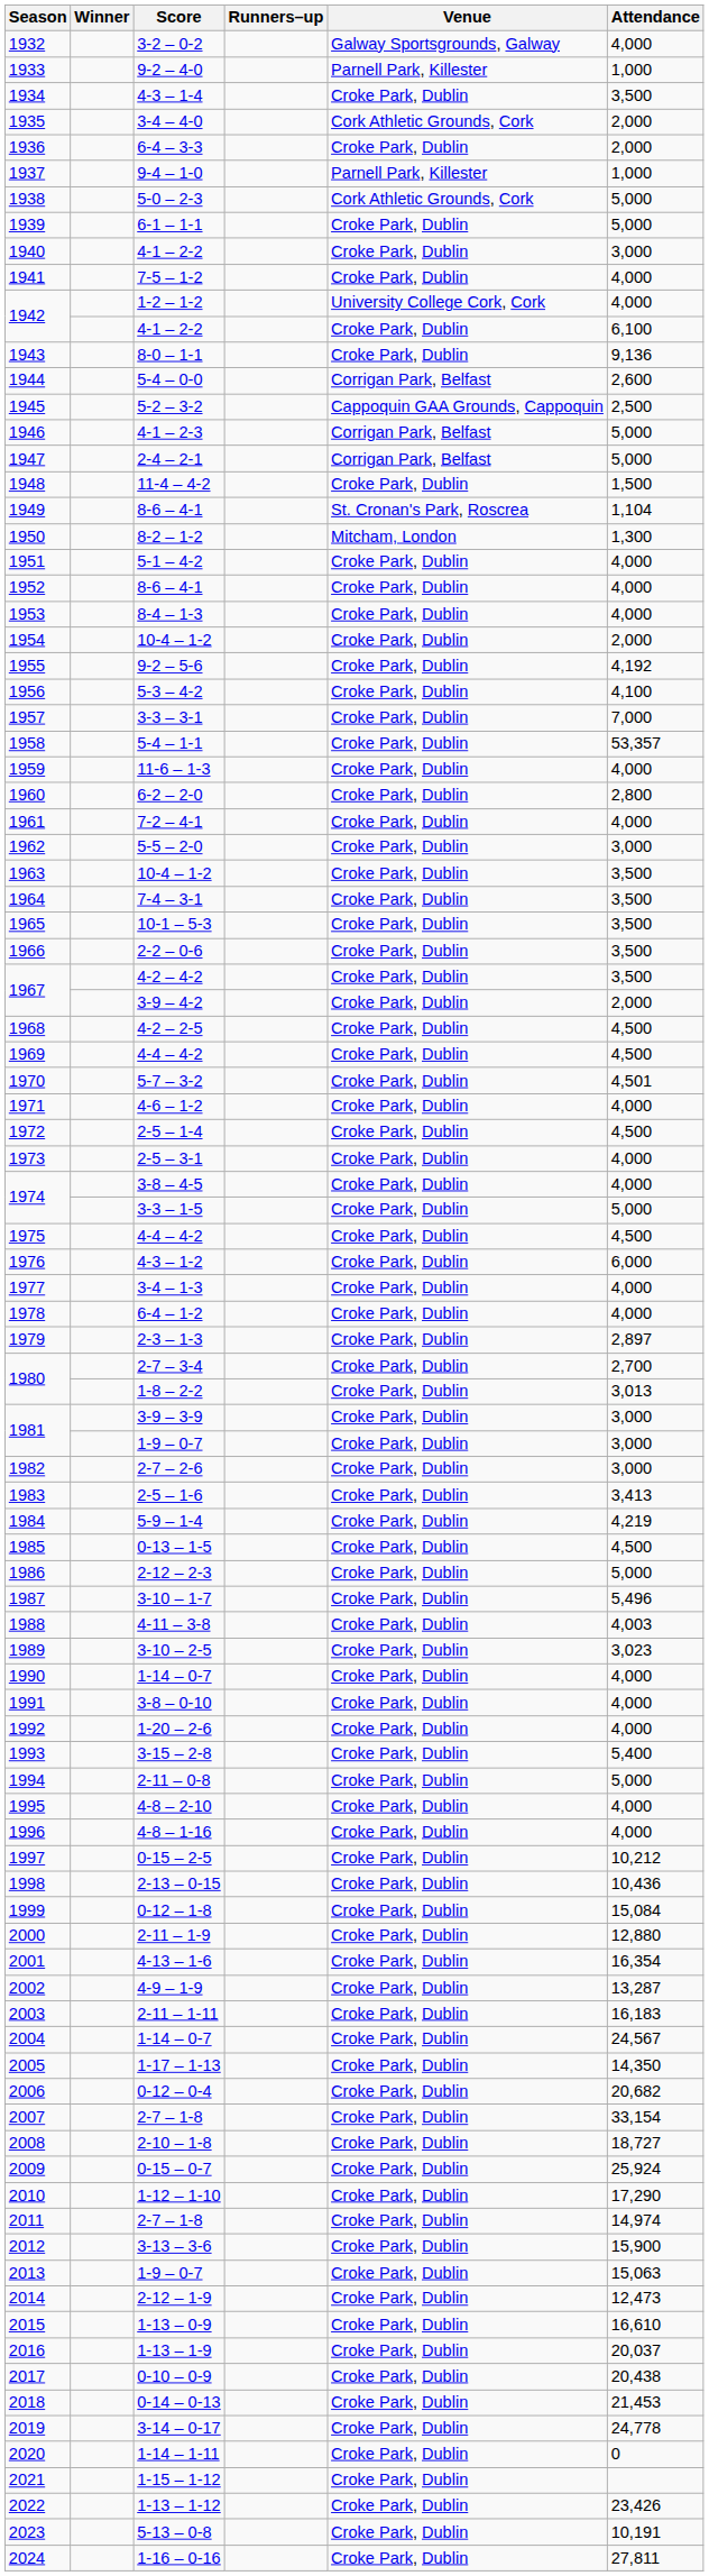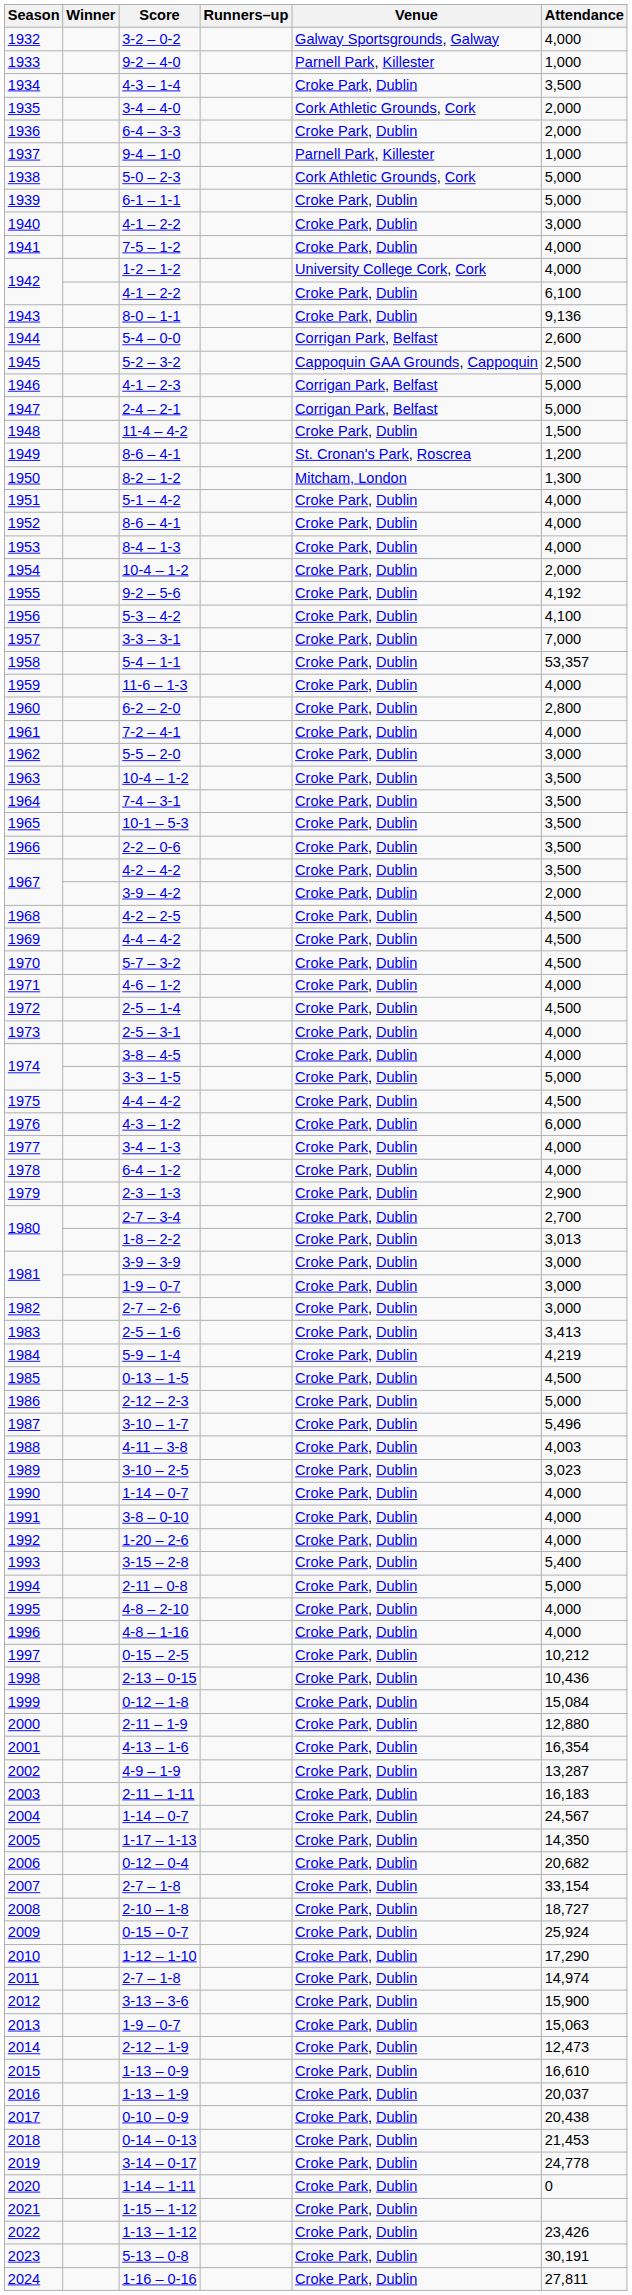 <table class="sortable wikitable">
 <tr>
 <th>Season</th>
 <th>Winner</th>
 <th>Score</th>
 <th>Runners–up</th>
 <th>Venue</th>
 <th>Attendance</th>
 </tr>
 <tr>
 <td><a href='#'>1932</a></td>
 <td></td>
 <td><a href='#'>3-2 – 0-2</a></td>
 <td></td>
 <td><a href='#'>Galway Sportsgrounds</a>, <a href='#'>Galway</a></td>
 <td>4,000</td>
 </tr>
 <tr>
 <td><a href='#'>1933</a></td>
 <td></td>
 <td><a href='#'>9-2 – 4-0</a></td>
 <td></td>
 <td><a href='#'>Parnell Park</a>, <a href='#'>Killester</a></td>
 <td>1,000</td>
 </tr>
 <tr>
 <td><a href='#'>1934</a></td>
 <td></td>
 <td><a href='#'>4-3 – 1-4</a></td>
 <td></td>
 <td><a href='#'>Croke Park</a>, <a href='#'>Dublin</a></td>
 <td>3,500</td>
 </tr>
 <tr>
 <td><a href='#'>1935</a></td>
 <td></td>
 <td><a href='#'>3-4 – 4-0</a></td>
 <td></td>
 <td><a href='#'>Cork Athletic Grounds</a>, <a href='#'>Cork</a></td>
 <td>2,000</td>
 </tr>
 <tr>
 <td><a href='#'>1936</a></td>
 <td></td>
 <td><a href='#'>6-4 – 3-3</a></td>
 <td></td>
 <td><a href='#'>Croke Park</a>, <a href='#'>Dublin</a></td>
 <td>2,000</td>
 </tr>
 <tr>
 <td><a href='#'>1937</a></td>
 <td></td>
 <td><a href='#'>9-4 – 1-0</a></td>
 <td></td>
 <td><a href='#'>Parnell Park</a>, <a href='#'>Killester</a></td>
 <td>1,000</td>
 </tr>
 <tr>
 <td><a href='#'>1938</a></td>
 <td></td>
 <td><a href='#'>5-0 – 2-3</a></td>
 <td></td>
 <td><a href='#'>Cork Athletic Grounds</a>, <a href='#'>Cork</a></td>
 <td>5,000</td>
 </tr>
 <tr>
 <td><a href='#'>1939</a></td>
 <td></td>
 <td><a href='#'>6-1 – 1-1</a></td>
 <td></td>
 <td><a href='#'>Croke Park</a>, <a href='#'>Dublin</a></td>
 <td>5,000</td>
 </tr>
 <tr>
 <td><a href='#'>1940</a></td>
 <td></td>
 <td><a href='#'>4-1 – 2-2</a></td>
 <td></td>
 <td><a href='#'>Croke Park</a>, <a href='#'>Dublin</a></td>
 <td>3,000</td>
 </tr>
 <tr>
 <td><a href='#'>1941</a></td>
 <td></td>
 <td><a href='#'>7-5 – 1-2</a></td>
 <td></td>
 <td><a href='#'>Croke Park</a>, <a href='#'>Dublin</a></td>
 <td>4,000</td>
 </tr>
 <tr>
 <td rowspan="2"><a href='#'>1942</a></td>
 <td></td>
 <td><a href='#'>1-2 – 1-2</a></td>
 <td></td>
 <td><a href='#'>University College Cork</a>, <a href='#'>Cork</a></td>
 <td>4,000</td>
 </tr>
 <tr>
 <td></td>
 <td><a href='#'>4-1 – 2-2</a></td>
 <td></td>
 <td><a href='#'>Croke Park</a>, <a href='#'>Dublin</a></td>
 <td>6,100</td>
 </tr>
 <tr>
 <td><a href='#'>1943</a></td>
 <td></td>
 <td><a href='#'>8-0 – 1-1</a></td>
 <td></td>
 <td><a href='#'>Croke Park</a>, <a href='#'>Dublin</a></td>
 <td>9,136</td>
 </tr>
 <tr>
 <td><a href='#'>1944</a></td>
 <td></td>
 <td><a href='#'>5-4 – 0-0</a></td>
 <td></td>
 <td><a href='#'>Corrigan Park</a>, <a href='#'>Belfast</a></td>
 <td>2,600</td>
 </tr>
 <tr>
 <td><a href='#'>1945</a></td>
 <td></td>
 <td><a href='#'>5-2 – 3-2</a></td>
 <td></td>
 <td><a href='#'>Cappoquin GAA Grounds</a>, <a href='#'>Cappoquin</a></td>
 <td>2,500</td>
 </tr>
 <tr>
 <td><a href='#'>1946</a></td>
 <td></td>
 <td><a href='#'>4-1 – 2-3</a></td>
 <td></td>
 <td><a href='#'>Corrigan Park</a>, <a href='#'>Belfast</a></td>
 <td>5,000</td>
 </tr>
 <tr>
 <td><a href='#'>1947</a></td>
 <td></td>
 <td><a href='#'>2-4 – 2-1</a></td>
 <td></td>
 <td><a href='#'>Corrigan Park</a>, <a href='#'>Belfast</a></td>
 <td>5,000</td>
 </tr>
 <tr>
 <td><a href='#'>1948</a></td>
 <td></td>
 <td><a href='#'>11-4 – 4-2</a></td>
 <td></td>
 <td><a href='#'>Croke Park</a>, <a href='#'>Dublin</a></td>
 <td>1,500</td>
 </tr>
 <tr>
 <td><a href='#'>1949</a></td>
 <td></td>
 <td><a href='#'>8-6 – 4-1</a></td>
 <td></td>
 <td><a href='#'>St. Cronan's Park</a>, <a href='#'>Roscrea</a></td>
-<td>1,104</td>
+<td>1,200</td>
 </tr>
 <tr>
 <td><a href='#'>1950</a></td>
 <td></td>
 <td><a href='#'>8-2 – 1-2</a></td>
 <td></td>
 <td><a href='#'>Mitcham, London</a></td>
 <td>1,300</td>
 </tr>
 <tr>
 <td><a href='#'>1951</a></td>
 <td></td>
 <td><a href='#'>5-1 – 4-2</a></td>
 <td></td>
 <td><a href='#'>Croke Park</a>, <a href='#'>Dublin</a></td>
 <td>4,000</td>
 </tr>
 <tr>
 <td><a href='#'>1952</a></td>
 <td></td>
 <td><a href='#'>8-6 – 4-1</a></td>
 <td></td>
 <td><a href='#'>Croke Park</a>, <a href='#'>Dublin</a></td>
 <td>4,000</td>
 </tr>
 <tr>
 <td><a href='#'>1953</a></td>
 <td></td>
 <td><a href='#'>8-4 – 1-3</a></td>
 <td></td>
 <td><a href='#'>Croke Park</a>, <a href='#'>Dublin</a></td>
 <td>4,000</td>
 </tr>
 <tr>
 <td><a href='#'>1954</a></td>
 <td></td>
 <td><a href='#'>10-4 – 1-2</a></td>
 <td></td>
 <td><a href='#'>Croke Park</a>, <a href='#'>Dublin</a></td>
 <td>2,000</td>
 </tr>
 <tr>
 <td><a href='#'>1955</a></td>
 <td></td>
 <td><a href='#'>9-2 – 5-6</a></td>
 <td></td>
 <td><a href='#'>Croke Park</a>, <a href='#'>Dublin</a></td>
 <td>4,192</td>
 </tr>
 <tr>
 <td><a href='#'>1956</a></td>
 <td></td>
 <td><a href='#'>5-3 – 4-2</a></td>
 <td></td>
 <td><a href='#'>Croke Park</a>, <a href='#'>Dublin</a></td>
 <td>4,100</td>
 </tr>
 <tr>
 <td><a href='#'>1957</a></td>
 <td></td>
 <td><a href='#'>3-3 – 3-1</a></td>
 <td></td>
 <td><a href='#'>Croke Park</a>, <a href='#'>Dublin</a></td>
 <td>7,000</td>
 </tr>
 <tr>
 <td><a href='#'>1958</a></td>
 <td></td>
 <td><a href='#'>5-4 – 1-1</a></td>
 <td></td>
 <td><a href='#'>Croke Park</a>, <a href='#'>Dublin</a></td>
 <td>53,357</td>
 </tr>
 <tr>
 <td><a href='#'>1959</a></td>
 <td></td>
 <td><a href='#'>11-6 – 1-3</a></td>
 <td></td>
 <td><a href='#'>Croke Park</a>, <a href='#'>Dublin</a></td>
 <td>4,000</td>
 </tr>
 <tr>
 <td><a href='#'>1960</a></td>
 <td></td>
 <td><a href='#'>6-2 – 2-0</a></td>
 <td></td>
 <td><a href='#'>Croke Park</a>, <a href='#'>Dublin</a></td>
 <td>2,800</td>
 </tr>
 <tr>
 <td><a href='#'>1961</a></td>
 <td></td>
 <td><a href='#'>7-2 – 4-1</a></td>
 <td></td>
 <td><a href='#'>Croke Park</a>, <a href='#'>Dublin</a></td>
 <td>4,000</td>
 </tr>
 <tr>
 <td><a href='#'>1962</a></td>
 <td></td>
 <td><a href='#'>5-5 – 2-0</a></td>
 <td></td>
 <td><a href='#'>Croke Park</a>, <a href='#'>Dublin</a></td>
 <td>3,000</td>
 </tr>
 <tr>
 <td><a href='#'>1963</a></td>
 <td></td>
 <td><a href='#'>10-4 – 1-2</a></td>
 <td></td>
 <td><a href='#'>Croke Park</a>, <a href='#'>Dublin</a></td>
 <td>3,500</td>
 </tr>
 <tr>
 <td><a href='#'>1964</a></td>
 <td></td>
 <td><a href='#'>7-4 – 3-1</a></td>
 <td></td>
 <td><a href='#'>Croke Park</a>, <a href='#'>Dublin</a></td>
 <td>3,500</td>
 </tr>
 <tr>
 <td><a href='#'>1965</a></td>
 <td></td>
 <td><a href='#'>10-1 – 5-3</a></td>
 <td></td>
 <td><a href='#'>Croke Park</a>, <a href='#'>Dublin</a></td>
 <td>3,500</td>
 </tr>
 <tr>
 <td><a href='#'>1966</a></td>
 <td></td>
 <td><a href='#'>2-2 – 0-6</a></td>
 <td></td>
 <td><a href='#'>Croke Park</a>, <a href='#'>Dublin</a></td>
 <td>3,500</td>
 </tr>
 <tr>
 <td rowspan="2"><a href='#'>1967</a></td>
 <td></td>
 <td><a href='#'>4-2 – 4-2</a></td>
 <td></td>
 <td><a href='#'>Croke Park</a>, <a href='#'>Dublin</a></td>
 <td>3,500</td>
 </tr>
 <tr>
 <td></td>
 <td><a href='#'>3-9 – 4-2</a></td>
 <td></td>
 <td><a href='#'>Croke Park</a>, <a href='#'>Dublin</a></td>
 <td>2,000</td>
 </tr>
 <tr>
 <td><a href='#'>1968</a></td>
 <td></td>
 <td><a href='#'>4-2 – 2-5</a></td>
 <td></td>
 <td><a href='#'>Croke Park</a>, <a href='#'>Dublin</a></td>
 <td>4,500</td>
 </tr>
 <tr>
 <td><a href='#'>1969</a></td>
 <td></td>
 <td><a href='#'>4-4 – 4-2</a></td>
 <td></td>
 <td><a href='#'>Croke Park</a>, <a href='#'>Dublin</a></td>
 <td>4,500</td>
 </tr>
 <tr>
 <td><a href='#'>1970</a></td>
 <td></td>
 <td><a href='#'>5-7 – 3-2</a></td>
 <td></td>
 <td><a href='#'>Croke Park</a>, <a href='#'>Dublin</a></td>
-<td>4,501</td>
+<td>4,500</td>
 </tr>
 <tr>
 <td><a href='#'>1971</a></td>
 <td></td>
 <td><a href='#'>4-6 – 1-2</a></td>
 <td></td>
 <td><a href='#'>Croke Park</a>, <a href='#'>Dublin</a></td>
 <td>4,000</td>
 </tr>
 <tr>
 <td><a href='#'>1972</a></td>
 <td></td>
 <td><a href='#'>2-5 – 1-4</a></td>
 <td></td>
 <td><a href='#'>Croke Park</a>, <a href='#'>Dublin</a></td>
 <td>4,500</td>
 </tr>
 <tr>
 <td><a href='#'>1973</a></td>
 <td></td>
 <td><a href='#'>2-5 – 3-1</a></td>
 <td></td>
 <td><a href='#'>Croke Park</a>, <a href='#'>Dublin</a></td>
 <td>4,000</td>
 </tr>
 <tr>
 <td rowspan="2"><a href='#'>1974</a></td>
 <td></td>
 <td><a href='#'>3-8 – 4-5</a></td>
 <td></td>
 <td><a href='#'>Croke Park</a>, <a href='#'>Dublin</a></td>
 <td>4,000</td>
 </tr>
 <tr>
 <td></td>
 <td><a href='#'>3-3 – 1-5</a></td>
 <td></td>
 <td><a href='#'>Croke Park</a>, <a href='#'>Dublin</a></td>
 <td>5,000</td>
 </tr>
 <tr>
 <td><a href='#'>1975</a></td>
 <td></td>
 <td><a href='#'>4-4 – 4-2</a></td>
 <td></td>
 <td><a href='#'>Croke Park</a>, <a href='#'>Dublin</a></td>
 <td>4,500</td>
 </tr>
 <tr>
 <td><a href='#'>1976</a></td>
 <td></td>
 <td><a href='#'>4-3 – 1-2</a></td>
 <td></td>
 <td><a href='#'>Croke Park</a>, <a href='#'>Dublin</a></td>
 <td>6,000</td>
 </tr>
 <tr>
 <td><a href='#'>1977</a></td>
 <td></td>
 <td><a href='#'>3-4 – 1-3</a></td>
 <td></td>
 <td><a href='#'>Croke Park</a>, <a href='#'>Dublin</a></td>
 <td>4,000</td>
 </tr>
 <tr>
 <td><a href='#'>1978</a></td>
 <td></td>
 <td><a href='#'>6-4 – 1-2</a></td>
 <td></td>
 <td><a href='#'>Croke Park</a>, <a href='#'>Dublin</a></td>
 <td>4,000</td>
 </tr>
 <tr>
 <td><a href='#'>1979</a></td>
 <td></td>
 <td><a href='#'>2-3 – 1-3</a></td>
 <td></td>
 <td><a href='#'>Croke Park</a>, <a href='#'>Dublin</a></td>
-<td>2,897</td>
+<td>2,900</td>
 </tr>
 <tr>
 <td rowspan="2"><a href='#'>1980</a></td>
 <td></td>
 <td><a href='#'>2-7 – 3-4</a></td>
 <td></td>
 <td><a href='#'>Croke Park</a>, <a href='#'>Dublin</a></td>
 <td>2,700</td>
 </tr>
 <tr>
 <td></td>
 <td><a href='#'>1-8 – 2-2</a></td>
 <td></td>
 <td><a href='#'>Croke Park</a>, <a href='#'>Dublin</a></td>
 <td>3,013</td>
 </tr>
 <tr>
 <td rowspan="2"><a href='#'>1981</a></td>
 <td></td>
 <td><a href='#'>3-9 – 3-9</a></td>
 <td></td>
 <td><a href='#'>Croke Park</a>, <a href='#'>Dublin</a></td>
 <td>3,000</td>
 </tr>
 <tr>
 <td></td>
 <td><a href='#'>1-9 – 0-7</a></td>
 <td></td>
 <td><a href='#'>Croke Park</a>, <a href='#'>Dublin</a></td>
 <td>3,000</td>
 </tr>
 <tr>
 <td><a href='#'>1982</a></td>
 <td></td>
 <td><a href='#'>2-7 – 2-6</a></td>
 <td></td>
 <td><a href='#'>Croke Park</a>, <a href='#'>Dublin</a></td>
 <td>3,000</td>
 </tr>
 <tr>
 <td><a href='#'>1983</a></td>
 <td></td>
 <td><a href='#'>2-5 – 1-6</a></td>
 <td></td>
 <td><a href='#'>Croke Park</a>, <a href='#'>Dublin</a></td>
 <td>3,413</td>
 </tr>
 <tr>
 <td><a href='#'>1984</a></td>
 <td></td>
 <td><a href='#'>5-9 – 1-4</a></td>
 <td></td>
 <td><a href='#'>Croke Park</a>, <a href='#'>Dublin</a></td>
 <td>4,219</td>
 </tr>
 <tr>
 <td><a href='#'>1985</a></td>
 <td></td>
 <td><a href='#'>0-13 – 1-5</a></td>
 <td></td>
 <td><a href='#'>Croke Park</a>, <a href='#'>Dublin</a></td>
 <td>4,500</td>
 </tr>
 <tr>
 <td><a href='#'>1986</a></td>
 <td></td>
 <td><a href='#'>2-12 – 2-3</a></td>
 <td></td>
 <td><a href='#'>Croke Park</a>, <a href='#'>Dublin</a></td>
 <td>5,000</td>
 </tr>
 <tr>
 <td><a href='#'>1987</a></td>
 <td></td>
 <td><a href='#'>3-10 – 1-7</a></td>
 <td></td>
 <td><a href='#'>Croke Park</a>, <a href='#'>Dublin</a></td>
 <td>5,496</td>
 </tr>
 <tr>
 <td><a href='#'>1988</a></td>
 <td></td>
 <td><a href='#'>4-11 – 3-8</a></td>
 <td></td>
 <td><a href='#'>Croke Park</a>, <a href='#'>Dublin</a></td>
 <td>4,003</td>
 </tr>
 <tr>
 <td><a href='#'>1989</a></td>
 <td></td>
 <td><a href='#'>3-10 – 2-5</a></td>
 <td></td>
 <td><a href='#'>Croke Park</a>, <a href='#'>Dublin</a></td>
 <td>3,023</td>
 </tr>
 <tr>
 <td><a href='#'>1990</a></td>
 <td></td>
 <td><a href='#'>1-14 – 0-7</a></td>
 <td></td>
 <td><a href='#'>Croke Park</a>, <a href='#'>Dublin</a></td>
 <td>4,000</td>
 </tr>
 <tr>
 <td><a href='#'>1991</a></td>
 <td></td>
 <td><a href='#'>3-8 – 0-10</a></td>
 <td></td>
 <td><a href='#'>Croke Park</a>, <a href='#'>Dublin</a></td>
 <td>4,000</td>
 </tr>
 <tr>
 <td><a href='#'>1992</a></td>
 <td></td>
 <td><a href='#'>1-20 – 2-6</a></td>
 <td></td>
 <td><a href='#'>Croke Park</a>, <a href='#'>Dublin</a></td>
 <td>4,000</td>
 </tr>
 <tr>
 <td><a href='#'>1993</a></td>
 <td></td>
 <td><a href='#'>3-15 – 2-8</a></td>
 <td></td>
 <td><a href='#'>Croke Park</a>, <a href='#'>Dublin</a></td>
 <td>5,400</td>
 </tr>
 <tr>
 <td><a href='#'>1994</a></td>
 <td></td>
 <td><a href='#'>2-11 – 0-8</a></td>
 <td></td>
 <td><a href='#'>Croke Park</a>, <a href='#'>Dublin</a></td>
 <td>5,000</td>
 </tr>
 <tr>
 <td><a href='#'>1995</a></td>
 <td></td>
 <td><a href='#'>4-8 – 2-10</a></td>
 <td></td>
 <td><a href='#'>Croke Park</a>, <a href='#'>Dublin</a></td>
 <td>4,000</td>
 </tr>
 <tr>
 <td><a href='#'>1996</a></td>
 <td></td>
 <td><a href='#'>4-8 – 1-16</a></td>
 <td></td>
 <td><a href='#'>Croke Park</a>, <a href='#'>Dublin</a></td>
 <td>4,000</td>
 </tr>
 <tr>
 <td><a href='#'>1997</a></td>
 <td></td>
 <td><a href='#'>0-15 – 2-5</a></td>
 <td></td>
 <td><a href='#'>Croke Park</a>, <a href='#'>Dublin</a></td>
 <td>10,212</td>
 </tr>
 <tr>
 <td><a href='#'>1998</a></td>
 <td></td>
 <td><a href='#'>2-13 – 0-15</a></td>
 <td></td>
 <td><a href='#'>Croke Park</a>, <a href='#'>Dublin</a></td>
 <td>10,436</td>
 </tr>
 <tr>
 <td><a href='#'>1999</a></td>
 <td></td>
 <td><a href='#'>0-12 – 1-8</a></td>
 <td></td>
 <td><a href='#'>Croke Park</a>, <a href='#'>Dublin</a></td>
 <td>15,084</td>
 </tr>
 <tr>
 <td><a href='#'>2000</a></td>
 <td></td>
 <td><a href='#'>2-11 – 1-9</a></td>
 <td></td>
 <td><a href='#'>Croke Park</a>, <a href='#'>Dublin</a></td>
 <td>12,880</td>
 </tr>
 <tr>
 <td><a href='#'>2001</a></td>
 <td></td>
 <td><a href='#'>4-13 – 1-6</a></td>
 <td></td>
 <td><a href='#'>Croke Park</a>, <a href='#'>Dublin</a></td>
 <td>16,354</td>
 </tr>
 <tr>
 <td><a href='#'>2002</a></td>
 <td></td>
 <td><a href='#'>4-9 – 1-9</a></td>
 <td></td>
 <td><a href='#'>Croke Park</a>, <a href='#'>Dublin</a></td>
 <td>13,287</td>
 </tr>
 <tr>
 <td><a href='#'>2003</a></td>
 <td></td>
 <td><a href='#'>2-11 – 1-11</a></td>
 <td></td>
 <td><a href='#'>Croke Park</a>, <a href='#'>Dublin</a></td>
 <td>16,183</td>
 </tr>
 <tr>
 <td><a href='#'>2004</a></td>
 <td></td>
 <td><a href='#'>1-14 – 0-7</a></td>
 <td></td>
 <td><a href='#'>Croke Park</a>, <a href='#'>Dublin</a></td>
 <td>24,567</td>
 </tr>
 <tr>
 <td><a href='#'>2005</a></td>
 <td></td>
 <td><a href='#'>1-17 – 1-13</a></td>
 <td></td>
 <td><a href='#'>Croke Park</a>, <a href='#'>Dublin</a></td>
 <td>14,350</td>
 </tr>
 <tr>
 <td><a href='#'>2006</a></td>
 <td></td>
 <td><a href='#'>0-12 – 0-4</a></td>
 <td></td>
 <td><a href='#'>Croke Park</a>, <a href='#'>Dublin</a></td>
 <td>20,682</td>
 </tr>
 <tr>
 <td><a href='#'>2007</a></td>
 <td></td>
 <td><a href='#'>2-7 – 1-8</a></td>
 <td></td>
 <td><a href='#'>Croke Park</a>, <a href='#'>Dublin</a></td>
 <td>33,154</td>
 </tr>
 <tr>
 <td><a href='#'>2008</a></td>
 <td></td>
 <td><a href='#'>2-10 – 1-8</a></td>
 <td></td>
 <td><a href='#'>Croke Park</a>, <a href='#'>Dublin</a></td>
 <td>18,727</td>
 </tr>
 <tr>
 <td><a href='#'>2009</a></td>
 <td></td>
 <td><a href='#'>0-15 – 0-7</a></td>
 <td></td>
 <td><a href='#'>Croke Park</a>, <a href='#'>Dublin</a></td>
 <td>25,924</td>
 </tr>
 <tr>
 <td><a href='#'>2010</a></td>
 <td></td>
 <td><a href='#'>1-12 – 1-10</a></td>
 <td></td>
 <td><a href='#'>Croke Park</a>, <a href='#'>Dublin</a></td>
 <td>17,290</td>
 </tr>
 <tr>
 <td><a href='#'>2011</a></td>
 <td></td>
 <td><a href='#'>2-7 – 1-8</a></td>
 <td></td>
 <td><a href='#'>Croke Park</a>, <a href='#'>Dublin</a></td>
 <td>14,974</td>
 </tr>
 <tr>
 <td><a href='#'>2012</a></td>
 <td></td>
 <td><a href='#'>3-13 – 3-6</a></td>
 <td></td>
 <td><a href='#'>Croke Park</a>, <a href='#'>Dublin</a></td>
 <td>15,900</td>
 </tr>
 <tr>
 <td><a href='#'>2013</a></td>
 <td></td>
 <td><a href='#'>1-9 – 0-7</a></td>
 <td></td>
 <td><a href='#'>Croke Park</a>, <a href='#'>Dublin</a></td>
 <td>15,063</td>
 </tr>
 <tr>
 <td><a href='#'>2014</a></td>
 <td></td>
 <td><a href='#'>2-12 – 1-9</a></td>
 <td></td>
 <td><a href='#'>Croke Park</a>, <a href='#'>Dublin</a></td>
 <td>12,473</td>
 </tr>
 <tr>
 <td><a href='#'>2015</a></td>
 <td></td>
 <td><a href='#'>1-13 – 0-9</a></td>
 <td></td>
 <td><a href='#'>Croke Park</a>, <a href='#'>Dublin</a></td>
 <td>16,610</td>
 </tr>
 <tr>
 <td><a href='#'>2016</a></td>
 <td></td>
 <td><a href='#'>1-13 – 1-9</a></td>
 <td></td>
 <td><a href='#'>Croke Park</a>, <a href='#'>Dublin</a></td>
 <td>20,037</td>
 </tr>
 <tr>
 <td><a href='#'>2017</a></td>
 <td></td>
 <td><a href='#'>0-10 – 0-9</a></td>
 <td></td>
 <td><a href='#'>Croke Park</a>, <a href='#'>Dublin</a></td>
 <td>20,438</td>
 </tr>
 <tr>
 <td><a href='#'>2018</a></td>
 <td></td>
 <td><a href='#'>0-14 – 0-13</a></td>
 <td></td>
 <td><a href='#'>Croke Park</a>, <a href='#'>Dublin</a></td>
 <td>21,453</td>
 </tr>
 <tr>
 <td><a href='#'>2019</a></td>
 <td></td>
 <td><a href='#'>3-14 – 0-17</a></td>
 <td></td>
 <td><a href='#'>Croke Park</a>, <a href='#'>Dublin</a></td>
 <td>24,778</td>
 </tr>
 <tr>
 <td><a href='#'>2020</a></td>
 <td></td>
 <td><a href='#'>1-14 – 1-11</a></td>
 <td></td>
 <td><a href='#'>Croke Park</a>, <a href='#'>Dublin</a></td>
 <td>0</td>
 </tr>
 <tr>
 <td><a href='#'>2021</a></td>
 <td></td>
 <td><a href='#'>1-15 – 1-12</a></td>
 <td></td>
 <td><a href='#'>Croke Park</a>, <a href='#'>Dublin</a></td>
 <td></td>
 </tr>
 <tr>
 <td><a href='#'>2022</a></td>
 <td></td>
 <td><a href='#'>1-13 – 1-12</a></td>
 <td></td>
 <td><a href='#'>Croke Park</a>, <a href='#'>Dublin</a></td>
 <td>23,426</td>
 </tr>
 <tr>
 <td><a href='#'>2023</a></td>
 <td></td>
 <td><a href='#'>5-13 – 0-8</a></td>
 <td></td>
 <td><a href='#'>Croke Park</a>, <a href='#'>Dublin</a></td>
-<td>10,191</td>
+<td>30,191</td>
 </tr>
 <tr>
 <td><a href='#'>2024</a></td>
 <td></td>
 <td><a href='#'>1-16 – 0-16</a></td>
 <td></td>
 <td><a href='#'>Croke Park</a>, <a href='#'>Dublin</a></td>
 <td>27,811</td>
 </tr>
 </table>
